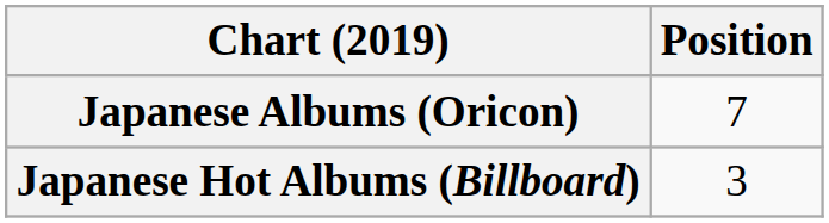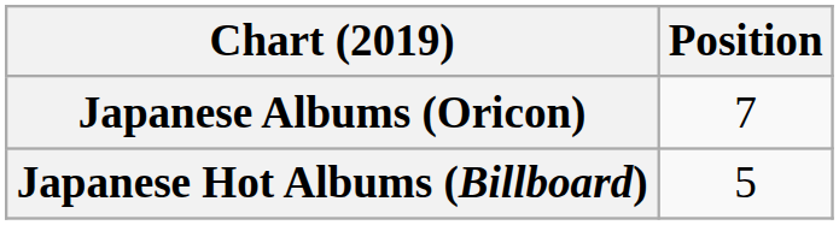 <table class="wikitable sortable plainrowheaders" style="text-align:center">
 <tr>
 <th scope="col">Chart (2019)</th>
 <th scope="col">Position</th>
 </tr>
 <tr>
 <th scope="row">Japanese Albums (Oricon)</th>
 <td>7</td>
 </tr>
 <tr>
 <th scope="row">Japanese Hot Albums (<em>Billboard</em>)</th>
-<td>3</td>
+<td>5</td>
 </tr>
 </table>
